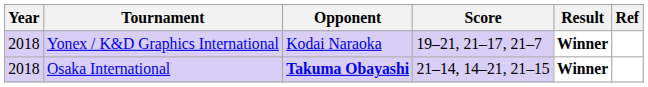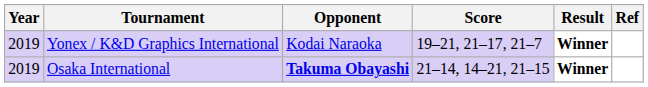 <table class="sortable wikitable" style="font-size: 90%;">
 <tr>
 <th>Year</th>
 <th>Tournament</th>
 <th>Opponent</th>
 <th>Score</th>
 <th>Result</th>
 <th>Ref</th>
 </tr>
 <tr style="background:#D8CEF6">
-<td align="center">2018</td>
+<td align="center">2019</td>
 <td align="left"><a href='#'>Yonex / K&D Graphics International</a></td>
 <td align="left"> <a href='#'>Kodai Naraoka</a></td>
 <td align="left">19–21, 21–17, 21–7</td>
 <td style="text-align:left; background:white"> <strong>Winner</strong></td>
 <td style="text-align:center; background:white"></td>
 </tr>
 <tr style="background:#D8CEF6">
-<td align="center">2018</td>
+<td align="center">2019</td>
 <td align="left"><a href='#'>Osaka International</a></td>
 <td align="left"><strong> <a href='#'>Takuma Obayashi</a></strong></td>
 <td align="left">21–14, 14–21, 21–15</td>
 <td style="text-align:left; background:white"> <strong>Winner</strong></td>
 <td style="text-align:center; background:white"></td>
 </tr>
 </table>
